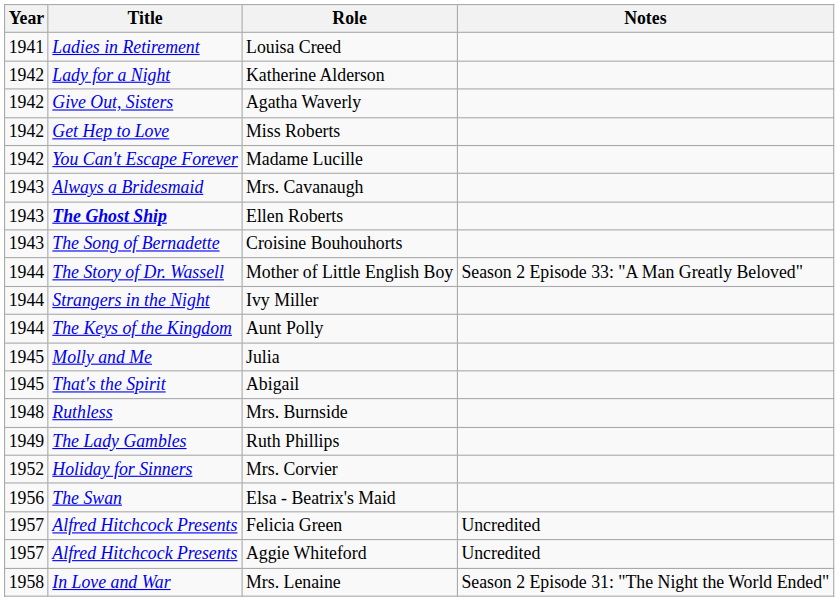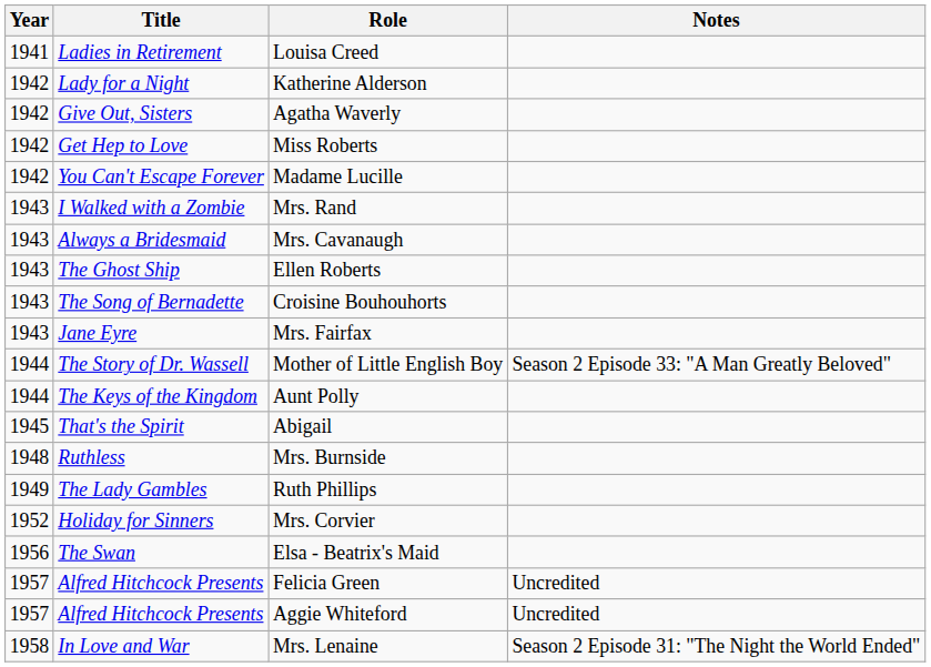 <table class="wikitable">
 <tr>
 <th>Year</th>
 <th>Title</th>
 <th>Role</th>
 <th>Notes</th>
 </tr>
 <tr>
 <td>1941</td>
 <td><em><a href='#'>Ladies in Retirement</a></em></td>
 <td>Louisa Creed</td>
 <td></td>
 </tr>
 <tr>
 <td>1942</td>
 <td><em><a href='#'>Lady for a Night</a></em></td>
 <td>Katherine Alderson</td>
 <td></td>
 </tr>
 <tr>
 <td>1942</td>
 <td><em><a href='#'>Give Out, Sisters</a></em></td>
 <td>Agatha Waverly</td>
 <td></td>
 </tr>
 <tr>
 <td>1942</td>
 <td><em><a href='#'>Get Hep to Love</a></em></td>
 <td>Miss Roberts</td>
 <td></td>
 </tr>
 <tr>
 <td>1942</td>
 <td><em><a href='#'>You Can't Escape Forever</a></em></td>
 <td>Madame Lucille</td>
 <td></td>
 </tr>
 <tr>
 <td>1943</td>
+<td><em><a href='#'>I Walked with a Zombie</a></em></td>
+<td>Mrs. Rand</td>
+<td></td>
+</tr>
+<tr>
+<td>1943</td>
 <td><em><a href='#'>Always a Bridesmaid</a></em></td>
 <td>Mrs. Cavanaugh</td>
 <td></td>
 </tr>
 <tr>
 <td>1943</td>
-<td><strong><em><a href='#'>The Ghost Ship</a></em></strong></td>
+<td><em><a href='#'>The Ghost Ship</a></em></td>
 <td>Ellen Roberts</td>
 <td></td>
 </tr>
 <tr>
 <td>1943</td>
 <td><em><a href='#'>The Song of Bernadette</a></em></td>
 <td>Croisine Bouhouhorts</td>
 <td></td>
 </tr>
 <tr>
+<td>1943</td>
+<td><em><a href='#'>Jane Eyre</a></em></td>
+<td>Mrs. Fairfax</td>
+<td></td>
+</tr>
+<tr>
 <td>1944</td>
 <td><em><a href='#'>The Story of Dr. Wassell</a></em></td>
 <td>Mother of Little English Boy</td>
 <td>Season 2 Episode 33: "A Man Greatly Beloved"</td>
 </tr>
 <tr>
 <td>1944</td>
-<td><em><a href='#'>Strangers in the Night</a></em></td>
-<td>Ivy Miller</td>
-<td></td>
-</tr>
-<tr>
-<td>1944</td>
 <td><em><a href='#'>The Keys of the Kingdom</a></em></td>
 <td>Aunt Polly</td>
-<td></td>
-</tr>
-<tr>
-<td>1945</td>
-<td><em><a href='#'>Molly and Me</a></em></td>
-<td>Julia</td>
 <td></td>
 </tr>
 <tr>
 <td>1945</td>
 <td><em><a href='#'>That's the Spirit</a></em></td>
 <td>Abigail</td>
 <td></td>
 </tr>
 <tr>
 <td>1948</td>
 <td><em><a href='#'>Ruthless</a></em></td>
 <td>Mrs. Burnside</td>
 <td></td>
 </tr>
 <tr>
 <td>1949</td>
 <td><em><a href='#'>The Lady Gambles</a></em></td>
 <td>Ruth Phillips</td>
 <td></td>
 </tr>
 <tr>
 <td>1952</td>
 <td><em><a href='#'>Holiday for Sinners</a></em></td>
 <td>Mrs. Corvier</td>
 <td></td>
 </tr>
 <tr>
 <td>1956</td>
 <td><em><a href='#'>The Swan</a></em></td>
 <td>Elsa - Beatrix's Maid</td>
 <td></td>
 </tr>
 <tr>
 <td>1957</td>
 <td><em><a href='#'>Alfred Hitchcock Presents</a></em></td>
 <td>Felicia Green</td>
 <td>Uncredited</td>
 </tr>
 <tr>
 <td>1957</td>
 <td><em><a href='#'>Alfred Hitchcock Presents</a></em></td>
 <td>Aggie Whiteford</td>
 <td>Uncredited</td>
 </tr>
 <tr>
 <td>1958</td>
 <td><em><a href='#'>In Love and War</a></em></td>
 <td>Mrs. Lenaine</td>
 <td>Season 2 Episode 31: "The Night the World Ended"</td>
 </tr>
 </table>
